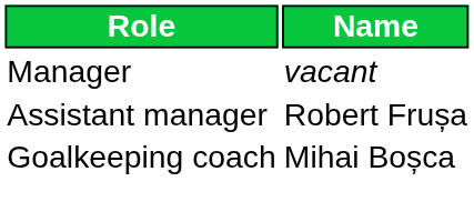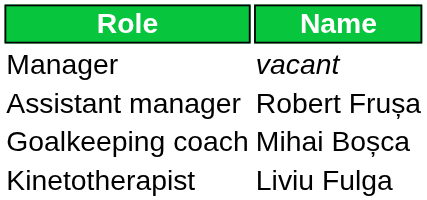 <table class="toccolours">
 <tr>
 <th style="background:#07c53d;color:#FFFFFF;border:1px solid #000000;">Role</th>
 <th style="background:#07c53d;color:#FFFFFF;border:1px solid #000000;">Name</th>
 </tr>
 <tr>
 <td>Manager</td>
 <td> <em>vacant</em></td>
 </tr>
 <tr>
 <td>Assistant manager</td>
 <td> Robert Frușa</td>
 </tr>
 <tr>
 <td>Goalkeeping coach</td>
 <td> Mihai Boșca</td>
 </tr>
+<tr>
+<td>Kinetotherapist</td>
+<td> Liviu Fulga</td>
+</tr>
 </table>
